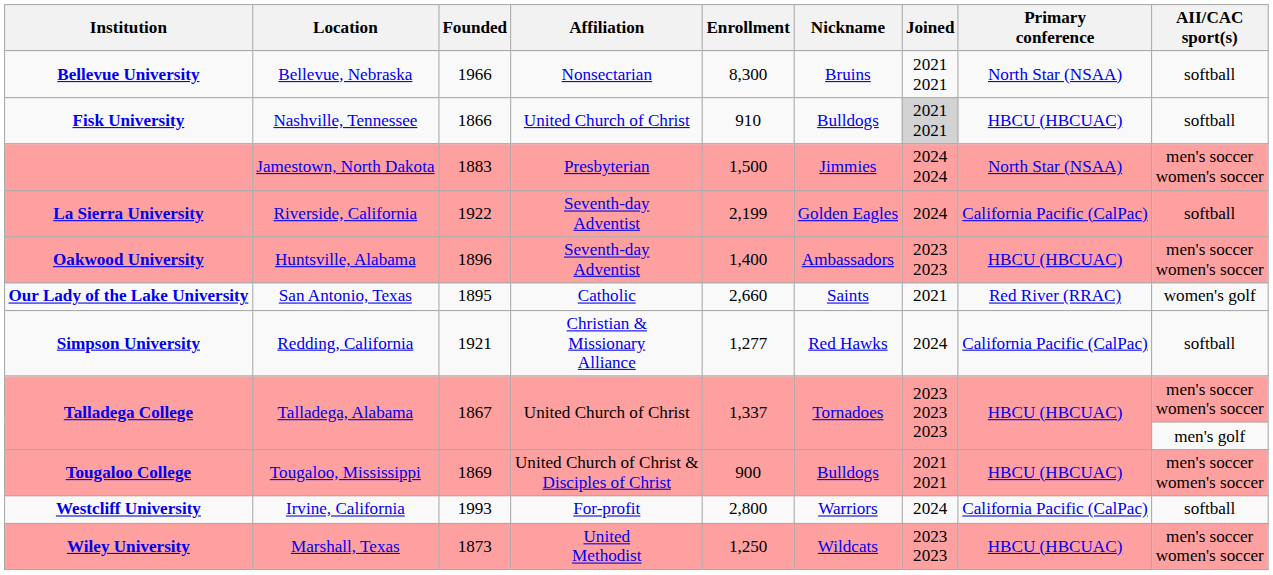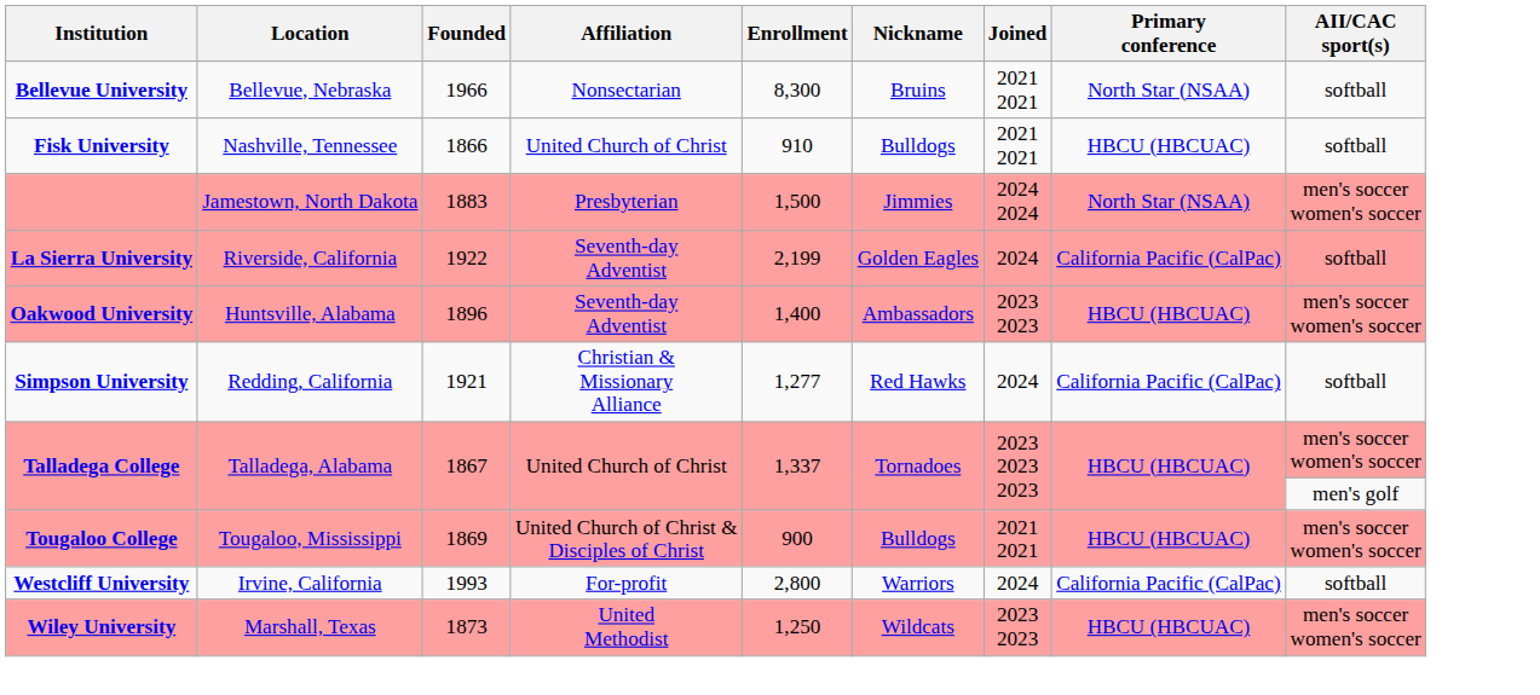 <table class="wikitable sortable" style="text-align:center">
 <tr>
 <th>Institution</th>
 <th>Location</th>
 <th>Founded</th>
 <th>Affiliation</th>
 <th>Enrollment</th>
 <th>Nickname</th>
 <th>Joined</th>
 <th>Primary<br>conference</th>
 <th>AII/CAC<br>sport(s)</th>
 </tr>
 <tr>
 <td><strong><a href='#'>Bellevue University</a></strong></td>
 <td><a href='#'>Bellevue, Nebraska</a></td>
 <td>1966</td>
 <td><a href='#'>Nonsectarian</a></td>
 <td>8,300</td>
 <td><a href='#'>Bruins</a></td>
 <td>2021<br>2021</td>
 <td><a href='#'>North Star (NSAA)</a><br></td>
 <td>softball</td>
 </tr>
 <tr>
 <td><strong><a href='#'>Fisk University</a></strong></td>
 <td><a href='#'>Nashville, Tennessee</a></td>
 <td>1866</td>
 <td><a href='#'>United Church of Christ</a></td>
 <td>910</td>
 <td><a href='#'>Bulldogs</a></td>
-<td style="background: lightgrey;">2021<br>2021</td>
+<td>2021<br>2021</td>
 <td><a href='#'>HBCU (HBCUAC)</a></td>
 <td>softball</td>
 </tr>
 <tr bgcolor=#ffa0a0>
 <td></td>
 <td><a href='#'>Jamestown, North Dakota</a></td>
 <td>1883</td>
 <td><a href='#'>Presbyterian</a><br></td>
 <td>1,500</td>
 <td><a href='#'>Jimmies</a></td>
 <td>2024<br>2024</td>
 <td><a href='#'>North Star (NSAA)</a><br></td>
 <td>men's soccer<br>women's soccer</td>
 </tr>
 <tr bgcolor=#ffa0a0>
 <td><strong><a href='#'>La Sierra University</a></strong></td>
 <td><a href='#'>Riverside, California</a></td>
 <td>1922</td>
 <td><a href='#'>Seventh-day<br>Adventist</a></td>
 <td>2,199</td>
 <td><a href='#'>Golden Eagles</a></td>
 <td>2024</td>
 <td><a href='#'>California Pacific (CalPac)</a><br></td>
 <td>softball</td>
 </tr>
 <tr bgcolor=#ffa0a0>
 <td><strong><a href='#'>Oakwood University</a></strong></td>
 <td><a href='#'>Huntsville, Alabama</a></td>
 <td>1896</td>
 <td><a href='#'>Seventh-day<br>Adventist</a></td>
 <td>1,400</td>
 <td><a href='#'>Ambassadors</a></td>
 <td>2023<br>2023</td>
 <td><a href='#'>HBCU (HBCUAC)</a></td>
 <td>men's soccer<br>women's soccer</td>
-</tr>
-<tr>
-<td><strong><a href='#'>Our Lady of the Lake University</a></strong></td>
-<td><a href='#'>San Antonio, Texas</a></td>
-<td>1895</td>
-<td><a href='#'>Catholic</a><br></td>
-<td>2,660</td>
-<td><a href='#'>Saints</a></td>
-<td>2021</td>
-<td><a href='#'>Red River (RRAC)</a></td>
-<td>women's golf</td>
 </tr>
 <tr>
 <td><strong><a href='#'>Simpson University</a></strong></td>
 <td><a href='#'>Redding, California</a></td>
 <td>1921</td>
 <td><a href='#'>Christian &<br>Missionary<br>Alliance</a></td>
 <td>1,277</td>
 <td><a href='#'>Red Hawks</a></td>
 <td>2024</td>
 <td><a href='#'>California Pacific (CalPac)</a></td>
 <td>softball</td>
 </tr>
 <tr bgcolor=#ffa0a0>
 <td rowspan="2"><strong><a href='#'>Talladega College</a></strong></td>
 <td rowspan="2"><a href='#'>Talladega, Alabama</a></td>
 <td rowspan="2">1867</td>
 <td rowspan="2">United Church of Christ</td>
 <td rowspan="2">1,337</td>
 <td rowspan="2"><a href='#'>Tornadoes</a></td>
 <td rowspan="2">2023<br>2023<br>2023</td>
 <td rowspan="2"><a href='#'>HBCU (HBCUAC)</a></td>
 <td>men's soccer<br>women's soccer</td>
 </tr>
 <tr>
 <td>men's golf</td>
 </tr>
 <tr bgcolor=#ffa0a0>
 <td><strong><a href='#'>Tougaloo College</a></strong></td>
 <td><a href='#'>Tougaloo, Mississippi</a></td>
 <td>1869</td>
 <td>United Church of Christ &<br><a href='#'>Disciples of Christ</a></td>
 <td>900</td>
 <td><a href='#'>Bulldogs</a></td>
 <td>2021<br>2021</td>
 <td><a href='#'>HBCU (HBCUAC)</a></td>
 <td>men's soccer<br>women's soccer</td>
 </tr>
 <tr>
 <td><strong><a href='#'>Westcliff University</a></strong></td>
 <td><a href='#'>Irvine, California</a></td>
 <td>1993</td>
 <td><a href='#'>For-profit</a></td>
 <td>2,800</td>
 <td><a href='#'>Warriors</a></td>
 <td>2024</td>
 <td><a href='#'>California Pacific (CalPac)</a></td>
 <td>softball</td>
 </tr>
 <tr bgcolor=#ffa0a0>
 <td><strong><a href='#'>Wiley University</a></strong></td>
 <td><a href='#'>Marshall, Texas</a></td>
 <td>1873</td>
 <td><a href='#'>United<br>Methodist</a></td>
 <td>1,250</td>
 <td><a href='#'>Wildcats</a></td>
 <td>2023<br>2023</td>
 <td><a href='#'>HBCU (HBCUAC)</a></td>
 <td>men's soccer<br>women's soccer</td>
 </tr>
 </table>
